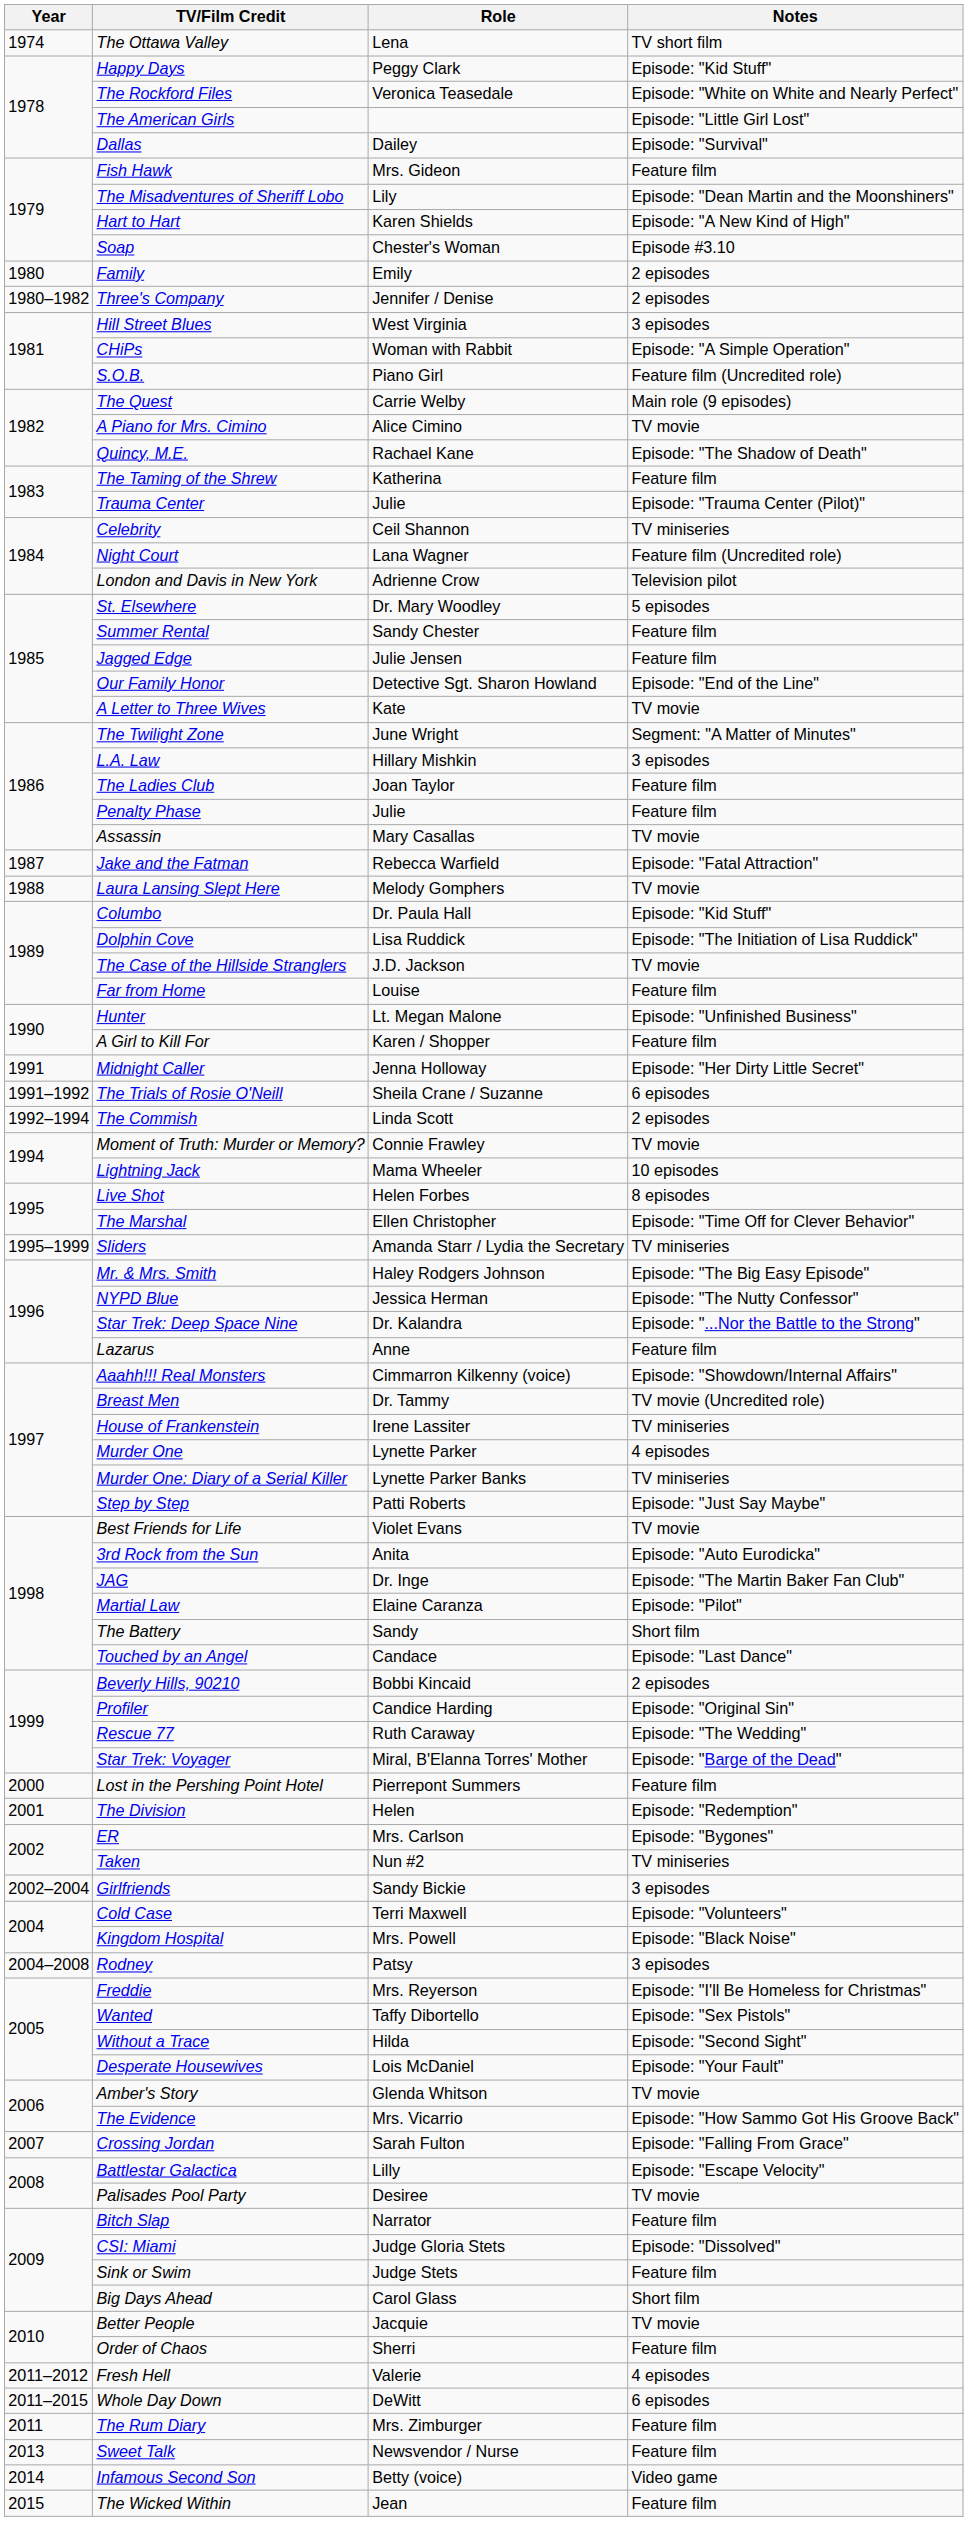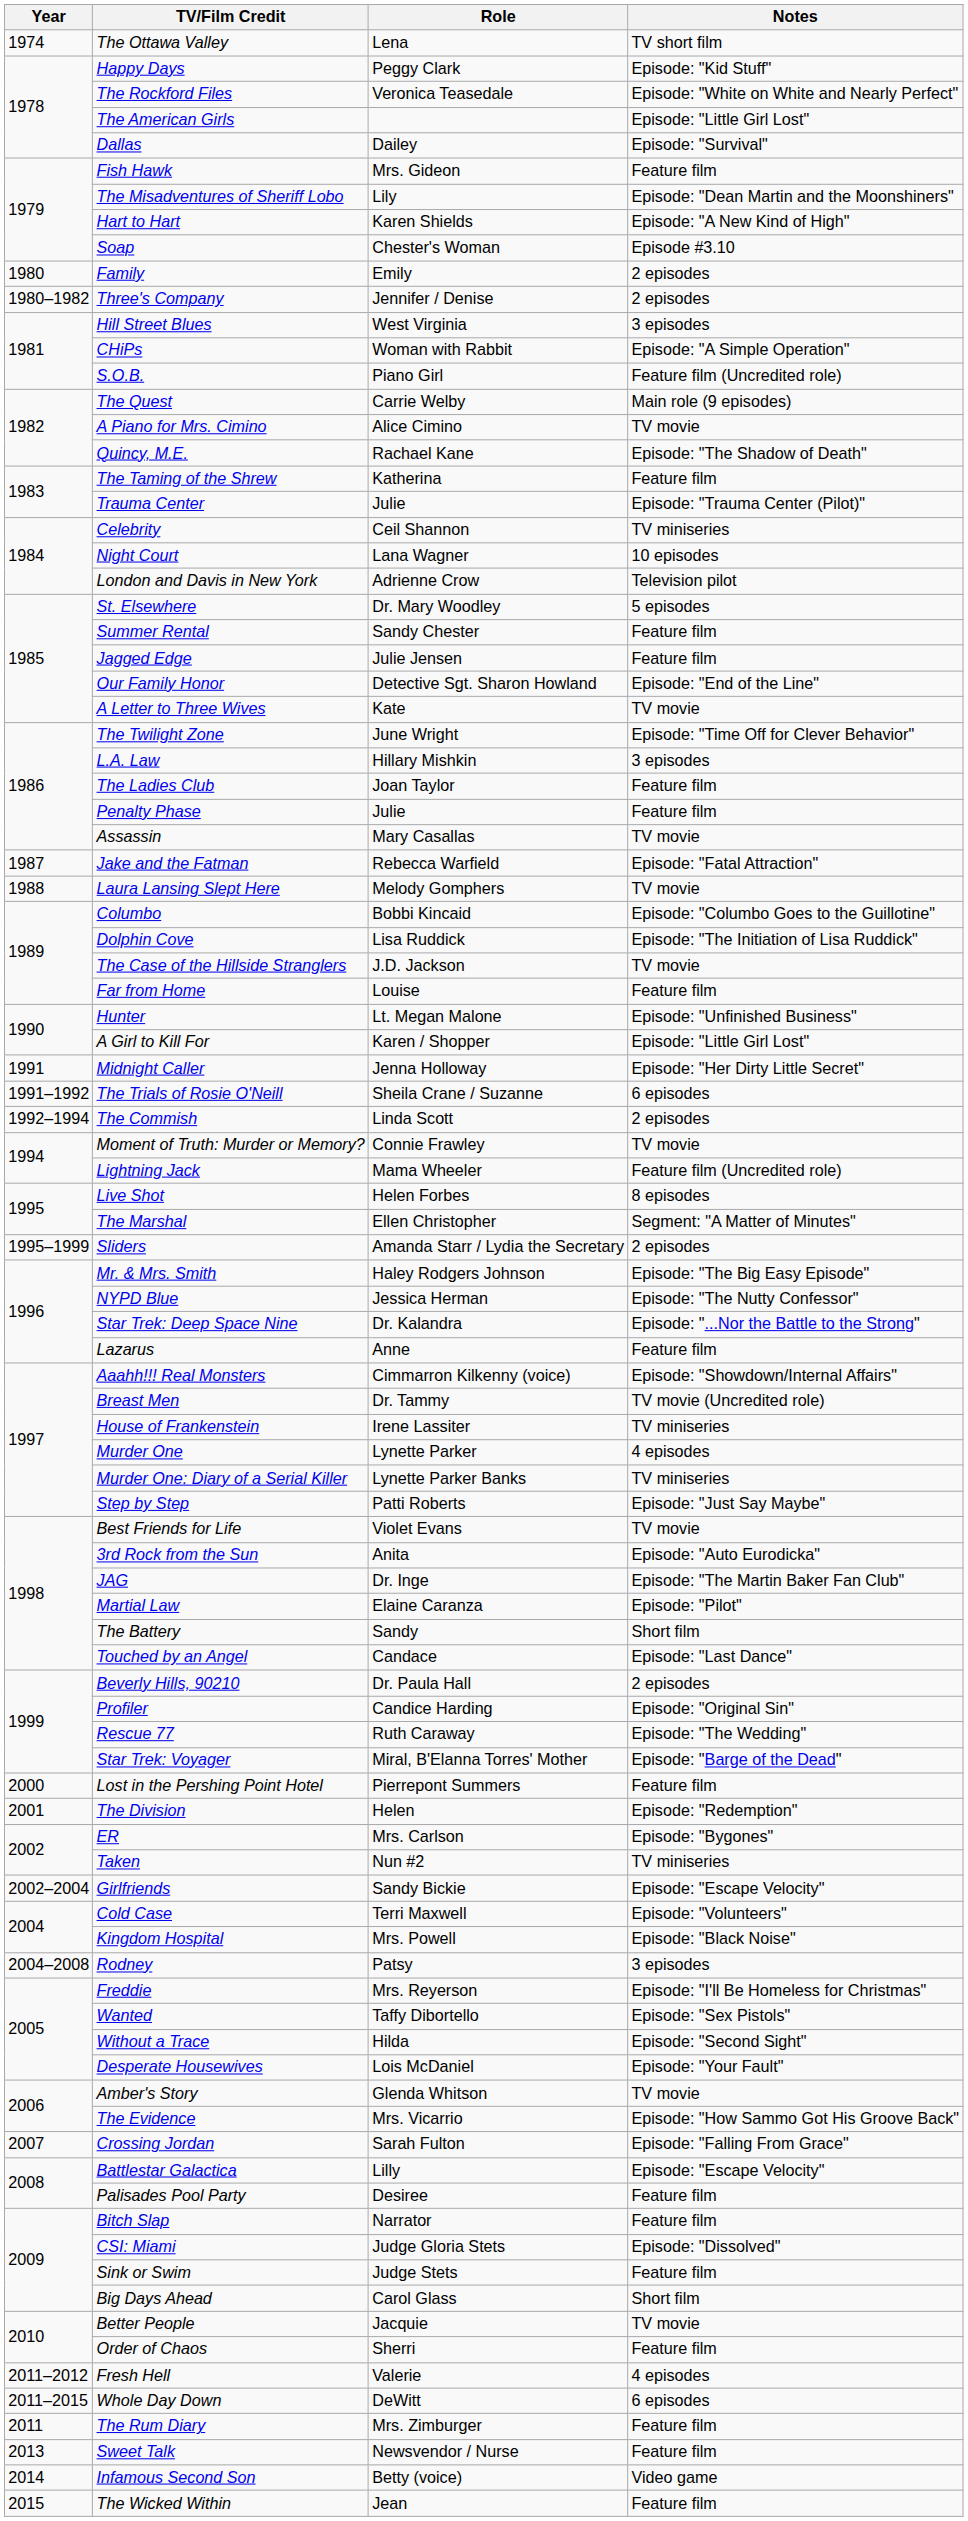 <table class="wikitable sortable;">
 <tr style="text-align:center;">
 <th>Year</th>
 <th>TV/Film Credit</th>
 <th>Role</th>
 <th>Notes</th>
 </tr>
 <tr>
 <td>1974</td>
 <td><em>The Ottawa Valley</em></td>
 <td>Lena</td>
 <td>TV short film</td>
 </tr>
 <tr>
 <td rowspan=4>1978</td>
 <td><em><a href='#'>Happy Days</a></em></td>
 <td>Peggy Clark</td>
 <td>Episode: "Kid Stuff"</td>
 </tr>
 <tr>
 <td><em><a href='#'>The Rockford Files</a></em></td>
 <td>Veronica Teasedale</td>
 <td>Episode: "White on White and Nearly Perfect"</td>
 </tr>
 <tr>
 <td><em><a href='#'>The American Girls</a></em></td>
 <td></td>
 <td>Episode: "Little Girl Lost"</td>
 </tr>
 <tr>
 <td><em><a href='#'>Dallas</a></em></td>
 <td>Dailey</td>
 <td>Episode: "Survival"</td>
 </tr>
 <tr>
 <td rowspan=4>1979</td>
 <td><em><a href='#'>Fish Hawk</a></em></td>
 <td>Mrs. Gideon</td>
 <td>Feature film</td>
 </tr>
 <tr>
 <td><em><a href='#'>The Misadventures of Sheriff Lobo</a></em></td>
 <td>Lily</td>
 <td>Episode: "Dean Martin and the Moonshiners"</td>
 </tr>
 <tr>
 <td><em><a href='#'>Hart to Hart</a></em></td>
 <td>Karen Shields</td>
 <td>Episode: "A New Kind of High"</td>
 </tr>
 <tr>
 <td><em><a href='#'>Soap</a></em></td>
 <td>Chester's Woman</td>
 <td>Episode #3.10</td>
 </tr>
 <tr>
 <td>1980</td>
 <td><em><a href='#'>Family</a></em></td>
 <td>Emily</td>
 <td>2 episodes</td>
 </tr>
 <tr>
 <td>1980–1982</td>
 <td><em><a href='#'>Three's Company</a></em></td>
 <td>Jennifer / Denise</td>
 <td>2 episodes</td>
 </tr>
 <tr>
 <td rowspan=3>1981</td>
 <td><em><a href='#'>Hill Street Blues</a></em></td>
 <td>West Virginia</td>
 <td>3 episodes</td>
 </tr>
 <tr>
 <td><em><a href='#'>CHiPs</a></em></td>
 <td>Woman with Rabbit</td>
 <td>Episode: "A Simple Operation"</td>
 </tr>
 <tr>
 <td><em><a href='#'>S.O.B.</a></em></td>
 <td>Piano Girl</td>
 <td>Feature film (Uncredited role)</td>
 </tr>
 <tr>
 <td rowspan=3>1982</td>
 <td><em><a href='#'>The Quest</a></em></td>
 <td>Carrie Welby</td>
 <td>Main role (9 episodes)</td>
 </tr>
 <tr>
 <td><em><a href='#'>A Piano for Mrs. Cimino</a></em></td>
 <td>Alice Cimino</td>
 <td>TV movie</td>
 </tr>
 <tr>
 <td><em><a href='#'>Quincy, M.E.</a></em></td>
 <td>Rachael Kane</td>
 <td>Episode: "The Shadow of Death"</td>
 </tr>
 <tr>
 <td rowspan=2>1983</td>
 <td><em><a href='#'>The Taming of the Shrew</a></em></td>
 <td>Katherina</td>
 <td>Feature film</td>
 </tr>
 <tr>
 <td><em><a href='#'>Trauma Center</a></em></td>
 <td>Julie</td>
 <td>Episode: "Trauma Center (Pilot)"</td>
 </tr>
 <tr>
 <td rowspan=3>1984</td>
 <td><em><a href='#'>Celebrity</a></em></td>
 <td>Ceil Shannon</td>
 <td>TV miniseries</td>
 </tr>
 <tr>
 <td><em><a href='#'>Night Court</a></em></td>
 <td>Lana Wagner</td>
-<td>Feature film (Uncredited role)</td>
+<td>10 episodes</td>
 </tr>
 <tr>
 <td><em>London and Davis in New York</em></td>
 <td>Adrienne Crow</td>
 <td>Television pilot</td>
 </tr>
 <tr>
 <td rowspan=5>1985</td>
 <td><em><a href='#'>St. Elsewhere</a></em></td>
 <td>Dr. Mary Woodley</td>
 <td>5 episodes</td>
 </tr>
 <tr>
 <td><em><a href='#'>Summer Rental</a></em></td>
 <td>Sandy Chester</td>
 <td>Feature film</td>
 </tr>
 <tr>
 <td><em><a href='#'>Jagged Edge</a></em></td>
 <td>Julie Jensen</td>
 <td>Feature film</td>
 </tr>
 <tr>
 <td><em><a href='#'>Our Family Honor</a></em></td>
 <td>Detective Sgt. Sharon Howland</td>
 <td>Episode: "End of the Line"</td>
 </tr>
 <tr>
 <td><em><a href='#'>A Letter to Three Wives</a></em></td>
 <td>Kate</td>
 <td>TV movie</td>
 </tr>
 <tr>
 <td rowspan=5>1986</td>
 <td><em><a href='#'>The Twilight Zone</a></em></td>
 <td>June Wright</td>
-<td>Segment: "A Matter of Minutes"</td>
+<td>Episode: "Time Off for Clever Behavior"</td>
 </tr>
 <tr>
 <td><em><a href='#'>L.A. Law</a></em></td>
 <td>Hillary Mishkin</td>
 <td>3 episodes</td>
 </tr>
 <tr>
 <td><em><a href='#'>The Ladies Club</a></em></td>
 <td>Joan Taylor</td>
 <td>Feature film</td>
 </tr>
 <tr>
 <td><em><a href='#'>Penalty Phase</a></em></td>
 <td>Julie</td>
 <td>Feature film</td>
 </tr>
 <tr>
 <td><em>Assassin </em></td>
 <td>Mary Casallas</td>
 <td>TV movie</td>
 </tr>
 <tr>
 <td>1987</td>
 <td><em><a href='#'>Jake and the Fatman</a></em></td>
 <td>Rebecca Warfield</td>
 <td>Episode: "Fatal Attraction"</td>
 </tr>
 <tr>
 <td>1988</td>
 <td><em><a href='#'>Laura Lansing Slept Here</a></em></td>
 <td>Melody Gomphers</td>
 <td>TV movie</td>
 </tr>
 <tr>
 <td rowspan=4>1989</td>
 <td><em><a href='#'>Columbo</a></em></td>
-<td>Dr. Paula Hall</td>
-<td>Episode: "Kid Stuff"</td>
+<td>Bobbi Kincaid</td>
+<td>Episode: "Columbo Goes to the Guillotine"</td>
 </tr>
 <tr>
 <td><em><a href='#'>Dolphin Cove</a></em></td>
 <td>Lisa Ruddick</td>
 <td>Episode: "The Initiation of Lisa Ruddick"</td>
 </tr>
 <tr>
 <td><em><a href='#'>The Case of the Hillside Stranglers</a></em></td>
 <td>J.D. Jackson</td>
 <td>TV movie</td>
 </tr>
 <tr>
 <td><em><a href='#'>Far from Home</a></em></td>
 <td>Louise</td>
 <td>Feature film</td>
 </tr>
 <tr>
 <td rowspan=2>1990</td>
 <td><em><a href='#'>Hunter</a></em></td>
 <td>Lt. Megan Malone</td>
 <td>Episode: "Unfinished Business"</td>
 </tr>
 <tr>
 <td><em>A Girl to Kill For</em></td>
 <td>Karen / Shopper</td>
-<td>Feature film</td>
+<td>Episode: "Little Girl Lost"</td>
 </tr>
 <tr>
 <td>1991</td>
 <td><em><a href='#'>Midnight Caller</a></em></td>
 <td>Jenna Holloway</td>
 <td>Episode: "Her Dirty Little Secret"</td>
 </tr>
 <tr>
 <td>1991–1992</td>
 <td><em><a href='#'>The Trials of Rosie O'Neill</a></em></td>
 <td>Sheila Crane / Suzanne</td>
 <td>6 episodes</td>
 </tr>
 <tr>
 <td>1992–1994</td>
 <td><em><a href='#'>The Commish</a></em></td>
 <td>Linda Scott</td>
 <td>2 episodes</td>
 </tr>
 <tr>
 <td rowspan=2>1994</td>
 <td><em>Moment of Truth: Murder or Memory?</em></td>
 <td>Connie Frawley</td>
 <td>TV movie</td>
 </tr>
 <tr>
 <td><em><a href='#'>Lightning Jack</a></em></td>
 <td>Mama Wheeler</td>
-<td>10 episodes</td>
+<td>Feature film (Uncredited role)</td>
 </tr>
 <tr>
 <td rowspan=2>1995</td>
 <td><em><a href='#'>Live Shot</a></em></td>
 <td>Helen Forbes</td>
 <td>8 episodes</td>
 </tr>
 <tr>
 <td><em><a href='#'>The Marshal</a></em></td>
 <td>Ellen Christopher</td>
-<td>Episode: "Time Off for Clever Behavior"</td>
+<td>Segment: "A Matter of Minutes"</td>
 </tr>
 <tr>
 <td>1995–1999</td>
 <td><em><a href='#'>Sliders</a></em></td>
 <td>Amanda Starr / Lydia the Secretary</td>
-<td>TV miniseries</td>
+<td>2 episodes</td>
 </tr>
 <tr>
 <td rowspan=4>1996</td>
 <td><em><a href='#'>Mr. & Mrs. Smith</a></em></td>
 <td>Haley Rodgers Johnson</td>
 <td>Episode: "The Big Easy Episode"</td>
 </tr>
 <tr>
 <td><em><a href='#'>NYPD Blue</a></em></td>
 <td>Jessica Herman</td>
 <td>Episode: "The Nutty Confessor"</td>
 </tr>
 <tr>
 <td><em><a href='#'>Star Trek: Deep Space Nine</a></em></td>
 <td>Dr. Kalandra</td>
 <td>Episode: "<a href='#'>...Nor the Battle to the Strong</a>"</td>
 </tr>
 <tr>
 <td><em>Lazarus</em></td>
 <td>Anne</td>
 <td>Feature film</td>
 </tr>
 <tr>
 <td rowspan=6>1997</td>
 <td><em><a href='#'>Aaahh!!! Real Monsters</a></em></td>
 <td>Cimmarron Kilkenny (voice)</td>
 <td>Episode: "Showdown/Internal Affairs"</td>
 </tr>
 <tr>
 <td><em><a href='#'>Breast Men</a></em></td>
 <td>Dr. Tammy</td>
 <td>TV movie (Uncredited role)</td>
 </tr>
 <tr>
 <td><em><a href='#'>House of Frankenstein</a></em></td>
 <td>Irene Lassiter</td>
 <td>TV miniseries</td>
 </tr>
 <tr>
 <td><em><a href='#'>Murder One</a></em></td>
 <td>Lynette Parker</td>
 <td>4 episodes</td>
 </tr>
 <tr>
 <td><em><a href='#'>Murder One: Diary of a Serial Killer</a></em></td>
 <td>Lynette Parker Banks</td>
 <td>TV miniseries</td>
 </tr>
 <tr>
 <td><em><a href='#'>Step by Step</a></em></td>
 <td>Patti Roberts</td>
 <td>Episode: "Just Say Maybe"</td>
 </tr>
 <tr>
 <td rowspan=6>1998</td>
 <td><em>Best Friends for Life</em></td>
 <td>Violet Evans</td>
 <td>TV movie</td>
 </tr>
 <tr>
 <td><em><a href='#'>3rd Rock from the Sun</a></em></td>
 <td>Anita</td>
 <td>Episode: "Auto Eurodicka"</td>
 </tr>
 <tr>
 <td><em><a href='#'>JAG</a></em></td>
 <td>Dr. Inge</td>
 <td>Episode: "The Martin Baker Fan Club"</td>
 </tr>
 <tr>
 <td><em><a href='#'>Martial Law</a></em></td>
 <td>Elaine Caranza</td>
 <td>Episode: "Pilot"</td>
 </tr>
 <tr>
 <td><em>The Battery</em></td>
 <td>Sandy</td>
 <td>Short film</td>
 </tr>
 <tr>
 <td><em><a href='#'>Touched by an Angel</a></em></td>
 <td>Candace</td>
 <td>Episode: "Last Dance"</td>
 </tr>
 <tr>
 <td rowspan=4>1999</td>
 <td><em><a href='#'>Beverly Hills, 90210</a></em></td>
-<td>Bobbi Kincaid</td>
+<td>Dr. Paula Hall</td>
 <td>2 episodes</td>
 </tr>
 <tr>
 <td><em><a href='#'>Profiler</a></em></td>
 <td>Candice Harding</td>
 <td>Episode: "Original Sin"</td>
 </tr>
 <tr>
 <td><em><a href='#'>Rescue 77</a></em></td>
 <td>Ruth Caraway</td>
 <td>Episode: "The Wedding"</td>
 </tr>
 <tr>
 <td><em><a href='#'>Star Trek: Voyager</a></em></td>
 <td>Miral, B'Elanna Torres' Mother</td>
 <td>Episode: "<a href='#'>Barge of the Dead</a>"</td>
 </tr>
 <tr>
 <td>2000</td>
 <td><em>Lost in the Pershing Point Hotel</em></td>
 <td>Pierrepont Summers</td>
 <td>Feature film</td>
 </tr>
 <tr>
 <td>2001</td>
 <td><em><a href='#'>The Division</a></em></td>
 <td>Helen</td>
 <td>Episode: "Redemption"</td>
 </tr>
 <tr>
 <td rowspan=2>2002</td>
 <td><em><a href='#'>ER</a></em></td>
 <td>Mrs. Carlson</td>
 <td>Episode: "Bygones"</td>
 </tr>
 <tr>
 <td><em><a href='#'>Taken</a></em></td>
 <td>Nun #2</td>
 <td>TV miniseries</td>
 </tr>
 <tr>
 <td>2002–2004</td>
 <td><em><a href='#'>Girlfriends</a></em></td>
 <td>Sandy Bickie</td>
-<td>3 episodes</td>
+<td>Episode: "Escape Velocity"</td>
 </tr>
 <tr>
 <td rowspan=2>2004</td>
 <td><em><a href='#'>Cold Case</a></em></td>
 <td>Terri Maxwell</td>
 <td>Episode: "Volunteers"</td>
 </tr>
 <tr>
 <td><em><a href='#'>Kingdom Hospital</a></em></td>
 <td>Mrs. Powell</td>
 <td>Episode: "Black Noise"</td>
 </tr>
 <tr>
 <td>2004–2008</td>
 <td><em><a href='#'>Rodney</a></em></td>
 <td>Patsy</td>
 <td>3 episodes</td>
 </tr>
 <tr>
 <td rowspan=4>2005</td>
 <td><em><a href='#'>Freddie</a></em></td>
 <td>Mrs. Reyerson</td>
 <td>Episode: "I'll Be Homeless for Christmas"</td>
 </tr>
 <tr>
 <td><em><a href='#'>Wanted</a></em></td>
 <td>Taffy Dibortello</td>
 <td>Episode: "Sex Pistols"</td>
 </tr>
 <tr>
 <td><em><a href='#'>Without a Trace</a></em></td>
 <td>Hilda</td>
 <td>Episode: "Second Sight"</td>
 </tr>
 <tr>
 <td><em><a href='#'>Desperate Housewives</a></em></td>
 <td>Lois McDaniel</td>
 <td>Episode: "Your Fault"</td>
 </tr>
 <tr>
 <td rowspan=2>2006</td>
 <td><em>Amber's Story</em></td>
 <td>Glenda Whitson</td>
 <td>TV movie</td>
 </tr>
 <tr>
 <td><em><a href='#'>The Evidence</a></em></td>
 <td>Mrs. Vicarrio</td>
 <td>Episode: "How Sammo Got His Groove Back"</td>
 </tr>
 <tr>
 <td>2007</td>
 <td><em><a href='#'>Crossing Jordan</a></em></td>
 <td>Sarah Fulton</td>
 <td>Episode: "Falling From Grace"</td>
 </tr>
 <tr>
 <td rowspan=2>2008</td>
 <td><em><a href='#'>Battlestar Galactica</a></em></td>
 <td>Lilly</td>
 <td>Episode: "Escape Velocity"</td>
 </tr>
 <tr>
 <td><em>Palisades Pool Party</em></td>
 <td>Desiree</td>
-<td>TV movie</td>
+<td>Feature film</td>
 </tr>
 <tr>
 <td rowspan=4>2009</td>
 <td><em><a href='#'>Bitch Slap</a></em></td>
 <td>Narrator</td>
 <td>Feature film</td>
 </tr>
 <tr>
 <td><em><a href='#'>CSI: Miami</a></em></td>
 <td>Judge Gloria Stets</td>
 <td>Episode: "Dissolved"</td>
 </tr>
 <tr>
 <td><em>Sink or Swim</em></td>
 <td>Judge Stets</td>
 <td>Feature film</td>
 </tr>
 <tr>
 <td><em>Big Days Ahead</em></td>
 <td>Carol Glass</td>
 <td>Short film</td>
 </tr>
 <tr>
 <td rowspan=2>2010</td>
 <td><em>Better People</em></td>
 <td>Jacquie</td>
 <td>TV movie</td>
 </tr>
 <tr>
 <td><em>Order of Chaos</em></td>
 <td>Sherri</td>
 <td>Feature film</td>
 </tr>
 <tr>
 <td>2011–2012</td>
 <td><em>Fresh Hell</em></td>
 <td>Valerie</td>
 <td>4 episodes</td>
 </tr>
 <tr>
 <td>2011–2015</td>
 <td><em>Whole Day Down</em></td>
 <td>DeWitt</td>
 <td>6 episodes</td>
 </tr>
 <tr>
 <td>2011</td>
 <td><em><a href='#'>The Rum Diary</a></em></td>
 <td>Mrs. Zimburger</td>
 <td>Feature film</td>
 </tr>
 <tr>
 <td>2013</td>
 <td><em><a href='#'>Sweet Talk</a></em></td>
 <td>Newsvendor / Nurse</td>
 <td>Feature film</td>
 </tr>
 <tr>
 <td>2014</td>
 <td><em><a href='#'>Infamous Second Son</a></em></td>
 <td>Betty (voice)</td>
 <td>Video game</td>
 </tr>
 <tr>
 <td>2015</td>
 <td><em>The Wicked Within</em></td>
 <td>Jean</td>
 <td>Feature film</td>
 </tr>
 </table>
